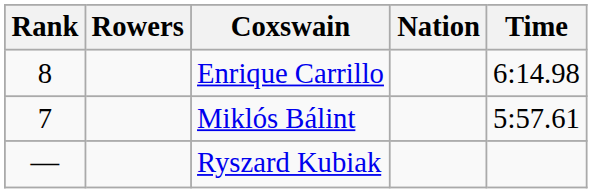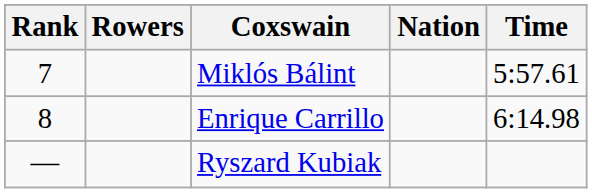 <table class="wikitable sortable" style="text-align:center">
 <tr>
 <th>Rank</th>
 <th>Rowers</th>
 <th>Coxswain</th>
 <th>Nation</th>
 <th>Time</th>
 </tr>
 <tr>
+<td>7</td>
+<td></td>
+<td align=left><a href='#'>Miklós Bálint</a></td>
+<td align=left></td>
+<td>5:57.61</td>
+</tr>
+<tr>
 <td>8</td>
 <td></td>
 <td align=left><a href='#'>Enrique Carrillo</a></td>
 <td align=left></td>
 <td>6:14.98</td>
-</tr>
-<tr>
-<td>7</td>
-<td></td>
-<td align=left><a href='#'>Miklós Bálint</a></td>
-<td align=left></td>
-<td>5:57.61</td>
 </tr>
 <tr>
 <td data-sort-value=9>—</td>
 <td></td>
 <td align=left><a href='#'>Ryszard Kubiak</a></td>
 <td align=left></td>
 <td data-sort-value=9:99.99></td>
 </tr>
 </table>
